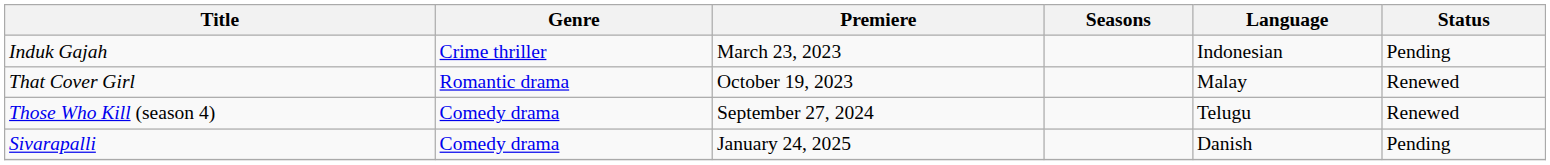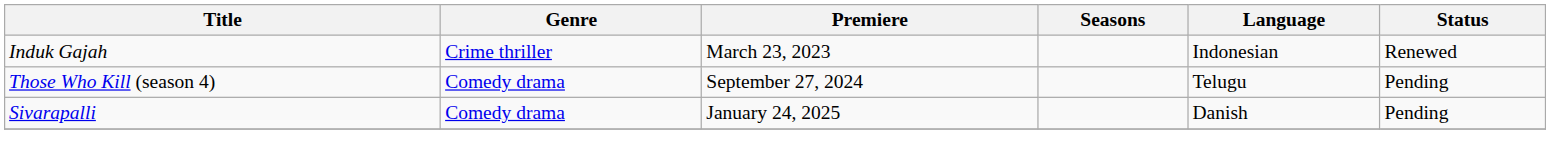 <table class="wikitable sortable" style="width:100%;">
 <tr>
 <th>Title</th>
 <th>Genre</th>
 <th>Premiere</th>
 <th>Seasons</th>
 <th>Language</th>
 <th>Status</th>
 </tr>
 <tr>
 <td><em>Induk Gajah</em></td>
 <td><a href='#'>Crime thriller</a></td>
 <td>March 23, 2023</td>
 <td></td>
 <td>Indonesian</td>
-<td>Pending</td>
-</tr>
-<tr>
-<td><em>That Cover Girl</em></td>
-<td><a href='#'>Romantic drama</a></td>
-<td>October 19, 2023</td>
-<td></td>
-<td>Malay</td>
 <td>Renewed</td>
 </tr>
 <tr>
 <td><em><a href='#'>Those Who Kill</a></em> (season 4)</td>
 <td><a href='#'>Comedy drama</a></td>
 <td>September 27, 2024</td>
 <td></td>
 <td>Telugu</td>
-<td>Renewed</td>
+<td>Pending</td>
 </tr>
 <tr>
 <td><em><a href='#'>Sivarapalli</a></em></td>
 <td><a href='#'>Comedy drama</a></td>
 <td>January 24, 2025</td>
 <td></td>
 <td>Danish</td>
 <td>Pending</td>
 </tr>
 <tr>
 </tr>
 </table>
